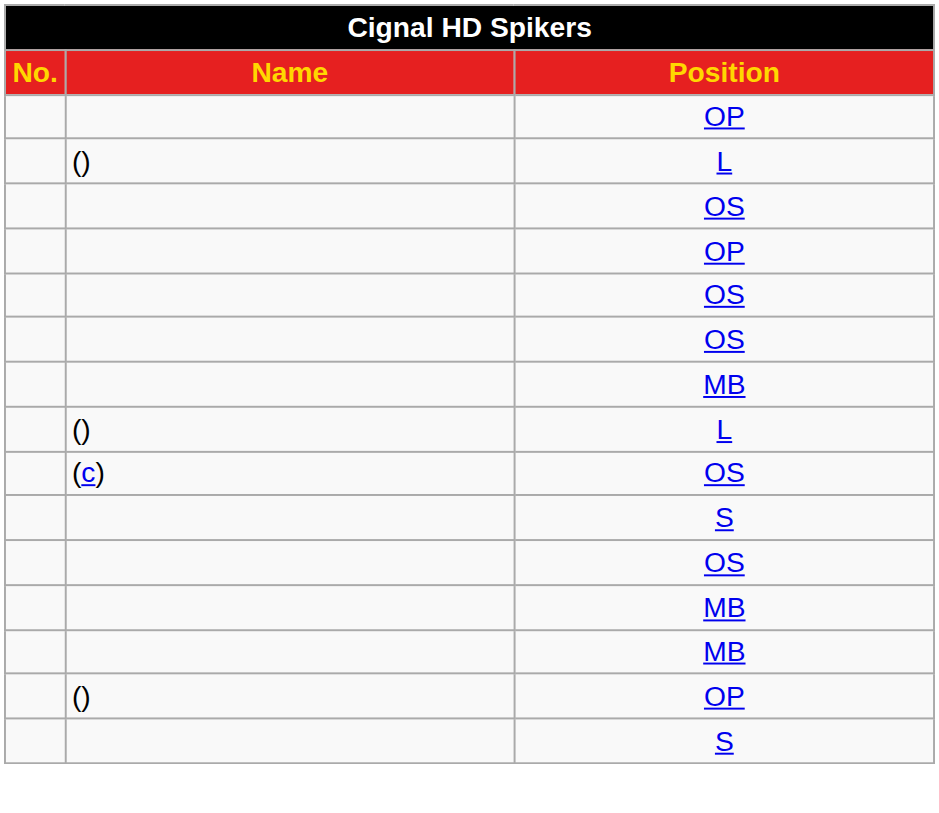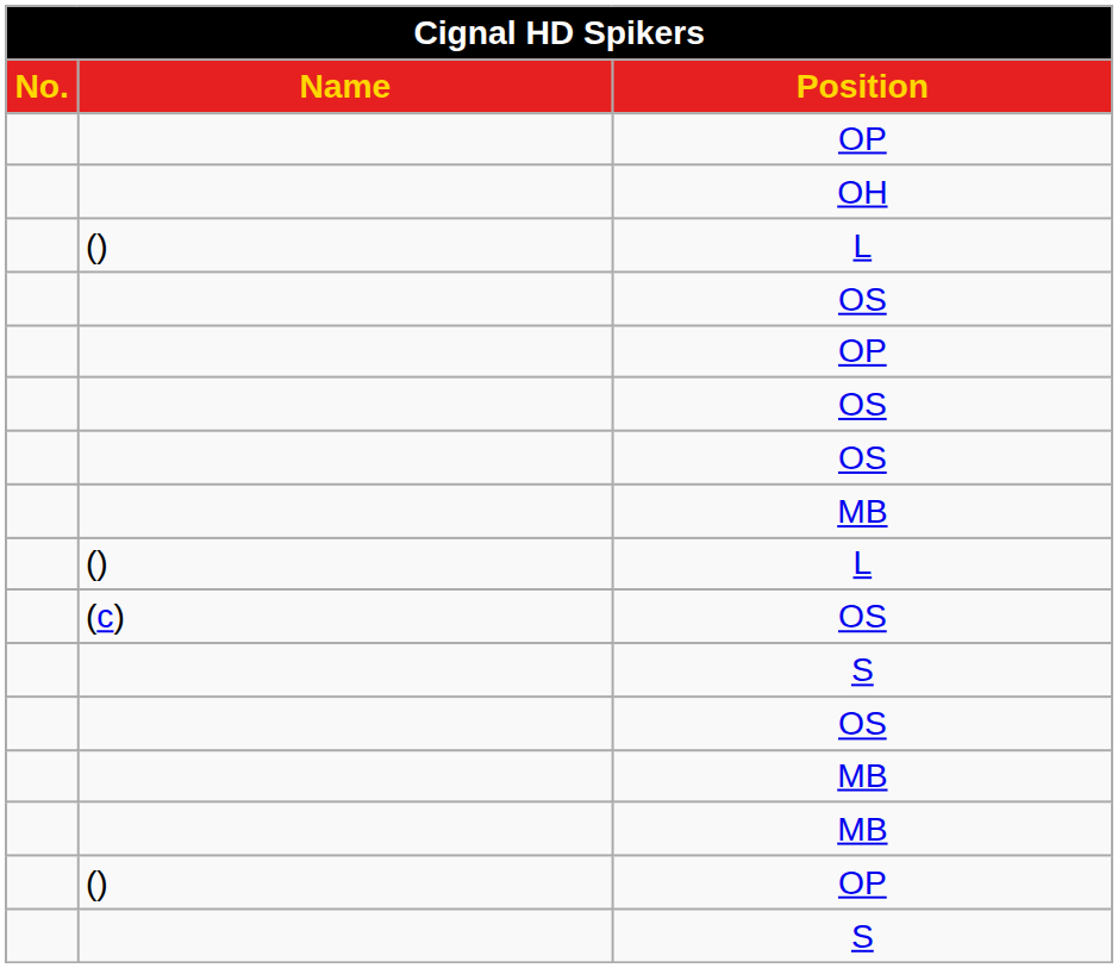 <table class="wikitable sortable" style="font-size:90%; text-align:center; width:30%;">
 <tr>
 <td colspan="3" style= "background: black; color: white; text-align: center"><strong>Cignal HD Spikers</strong></td>
 </tr>
 <tr>
 <th style="width:1em; background:#E62020; color:gold;">No.</th>
 <th style="width:15em; background:#E62020; color:gold;">Name</th>
 <th style="width:14em; background:#E62020; color:gold;">Position</th>
 </tr>
 <tr>
 <td></td>
 <td align=left> </td>
 <td><a href='#'>OP</a></td>
+</tr>
+<tr>
+<td></td>
+<td align=left> </td>
+<td><a href='#'>OH</a></td>
 </tr>
 <tr>
 <td></td>
 <td align=left>  ()</td>
 <td><a href='#'>L</a></td>
 </tr>
 <tr>
 <td></td>
 <td align=left> </td>
 <td><a href='#'>OS</a></td>
 </tr>
 <tr>
 <td></td>
 <td align=left> </td>
 <td><a href='#'>OP</a></td>
 </tr>
 <tr>
 <td></td>
 <td align=left> </td>
 <td><a href='#'>OS</a></td>
 </tr>
 <tr>
 <td></td>
 <td align=left> </td>
 <td><a href='#'>OS</a></td>
 </tr>
 <tr>
 <td></td>
 <td align=left> </td>
 <td><a href='#'>MB</a></td>
 </tr>
 <tr>
 <td></td>
 <td align=left>  ()</td>
 <td><a href='#'>L</a></td>
 </tr>
 <tr>
 <td></td>
 <td align=left>  (<a href='#'>c</a>)</td>
 <td><a href='#'>OS</a></td>
 </tr>
 <tr>
 <td></td>
 <td align=left> </td>
 <td><a href='#'>S</a></td>
 </tr>
 <tr>
 <td></td>
 <td align=left> </td>
 <td><a href='#'>OS</a></td>
 </tr>
 <tr>
 <td></td>
 <td align=left> </td>
 <td><a href='#'>MB</a></td>
 </tr>
 <tr>
 <td></td>
 <td align=left> </td>
 <td><a href='#'>MB</a></td>
 </tr>
 <tr>
 <td></td>
 <td align=left>  ()</td>
 <td><a href='#'>OP</a></td>
 </tr>
 <tr>
 <td></td>
 <td align=left> </td>
 <td><a href='#'>S</a></td>
 </tr>
 <tr>
 </tr>
 </table>
